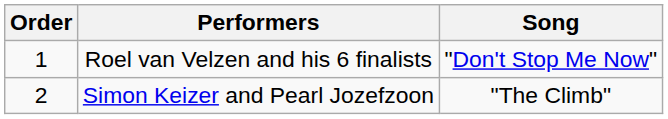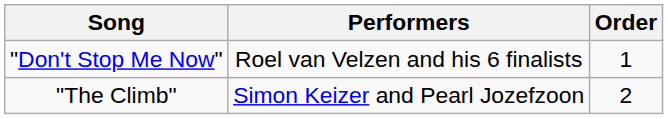 <table class="wikitable" style="text-align: center; width: auto;">
 <tr>
+<th>Song</th>
+<th>Performers</th>
 <th>Order</th>
-<th>Performers</th>
-<th>Song</th>
 </tr>
 <tr>
+<td>"<a href='#'>Don't Stop Me Now</a>"</td>
+<td>Roel van Velzen and his 6 finalists</td>
 <td>1</td>
-<td>Roel van Velzen and his 6 finalists</td>
-<td>"<a href='#'>Don't Stop Me Now</a>"</td>
 </tr>
 <tr>
+<td>"The Climb"</td>
+<td><a href='#'>Simon Keizer</a> and Pearl Jozefzoon</td>
 <td>2</td>
-<td><a href='#'>Simon Keizer</a> and Pearl Jozefzoon</td>
-<td>"The Climb"</td>
 </tr>
 </table>
